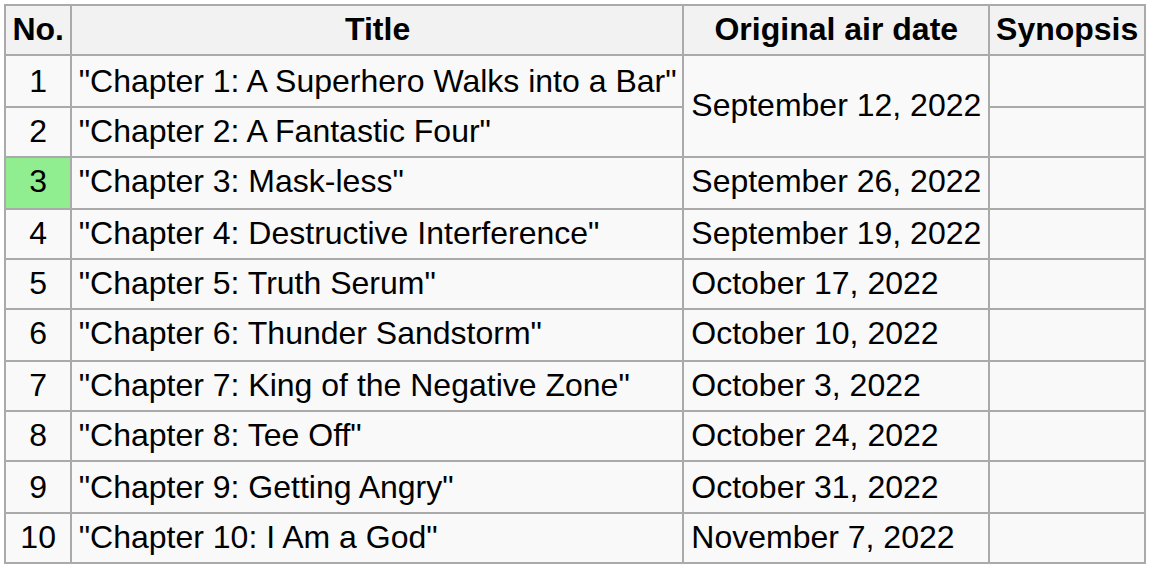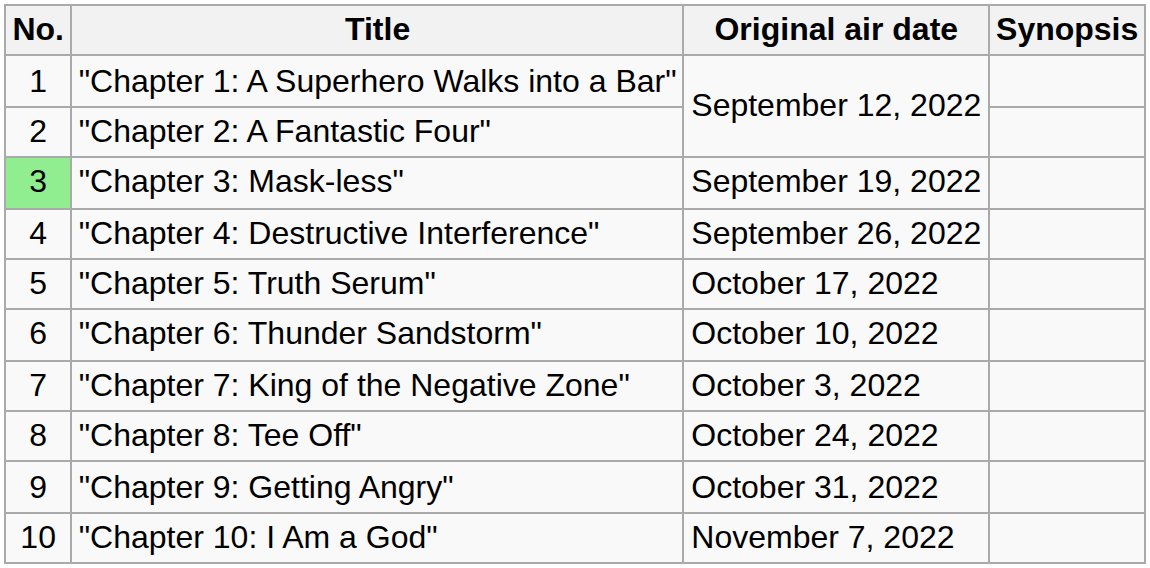 <table class="wikitable">
 <tr>
 <th>No.</th>
 <th>Title</th>
 <th>Original air date</th>
 <th>Synopsis</th>
 </tr>
 <tr>
 <td align=center>1</td>
 <td>"Chapter 1: A Superhero Walks into a Bar"</td>
 <td rowspan="2">September 12, 2022</td>
 <td></td>
 </tr>
 <tr>
 <td align=center>2</td>
 <td>"Chapter 2: A Fantastic Four"</td>
 <td></td>
 </tr>
 <tr>
 <td align=center style="background: lightgreen;">3</td>
 <td>"Chapter 3: Mask-less"</td>
-<td>September 26, 2022</td>
+<td>September 19, 2022</td>
 <td></td>
 </tr>
 <tr>
 <td align=center>4</td>
 <td>"Chapter 4: Destructive Interference"</td>
-<td>September 19, 2022</td>
+<td>September 26, 2022</td>
 <td></td>
 </tr>
 <tr>
 <td align=center>5</td>
 <td>"Chapter 5: Truth Serum"</td>
 <td>October 17, 2022</td>
 <td></td>
 </tr>
 <tr>
 <td align=center>6</td>
 <td>"Chapter 6: Thunder Sandstorm"</td>
 <td>October 10, 2022</td>
 <td></td>
 </tr>
 <tr>
 <td align=center>7</td>
 <td>"Chapter 7: King of the Negative Zone"</td>
 <td>October 3, 2022</td>
 <td></td>
 </tr>
 <tr>
 <td align=center>8</td>
 <td>"Chapter 8: Tee Off"</td>
 <td>October 24, 2022</td>
 <td></td>
 </tr>
 <tr>
 <td align=center>9</td>
 <td>"Chapter 9: Getting Angry"</td>
 <td>October 31, 2022</td>
 <td></td>
 </tr>
 <tr>
 <td align=center>10</td>
 <td>"Chapter 10: I Am a God"</td>
 <td>November 7, 2022</td>
 <td></td>
 </tr>
 </table>
